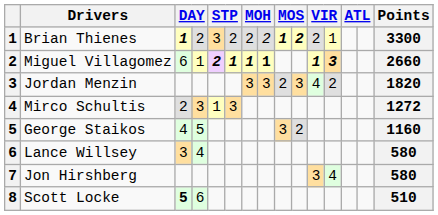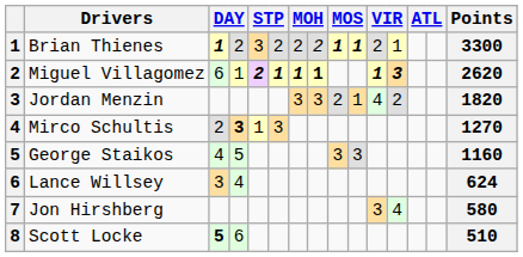 <table class="wikitable" style="font-size:85%; text-align:center">
 <tr>
 <th></th>
 <th>Drivers</th>
 <th colspan="2"><a href='#'>DAY</a><br></th>
 <th colspan="2"><a href='#'>STP</a><br></th>
 <th colspan="2"><a href='#'>MOH</a><br></th>
 <th colspan="2"><a href='#'>MOS</a><br></th>
 <th colspan="2"><a href='#'>VIR</a><br></th>
 <th colspan="2"><a href='#'>ATL</a><br></th>
 <th>Points</th>
 </tr>
 <tr>
 <th>1</th>
 <td align="left"> Brian Thienes</td>
 <td style="background:#ffffbf;"><strong><em>1</em></strong></td>
 <td style="background:#dfdfdf;">2</td>
 <td style="background:#ffdf9f;">3</td>
 <td style="background:#dfdfdf;">2</td>
 <td style="background:#dfdfdf;">2</td>
 <td style="background:#dfdfdf;"><em>2</em></td>
 <td style="background:#ffffbf;"><strong><em>1</em></strong></td>
-<td style="background:#ffffbf;"><strong><em>2</em></strong></td>
+<td style="background:#ffffbf;"><strong><em>1</em></strong></td>
 <td style="background:#dfdfdf;">2</td>
 <td style="background:#ffffbf;">1</td>
 <td></td>
 <td></td>
 <th>3300</th>
 </tr>
 <tr>
 <th>2</th>
 <td align="left"> Miguel Villagomez</td>
 <td style="background:#dfffdf;">6</td>
 <td style="background:#ffffbf;">1</td>
 <td style="background:#efcfff;"><strong><em>2</em></strong></td>
 <td style="background:#ffffbf;"><strong><em>1</em></strong></td>
 <td style="background:#ffffbf;"><strong><em>1</em></strong></td>
 <td style="background:#ffffbf;"><strong>1</strong></td>
 <td></td>
 <td></td>
 <td style="background:#ffffbf;"><strong><em>1</em></strong></td>
 <td style="background:#ffdf9f;"><strong><em>3</em></strong></td>
 <td></td>
 <td></td>
-<th>2660</th>
+<th>2620</th>
 </tr>
 <tr>
 <th>3</th>
 <td align="left"> Jordan Menzin</td>
 <td></td>
 <td></td>
 <td></td>
 <td></td>
 <td style="background:#ffdf9f;">3</td>
 <td style="background:#ffdf9f;">3</td>
 <td style="background:#dfdfdf;">2</td>
-<td style="background:#ffdf9f;">3</td>
+<td style="background:#ffdf9f;">1</td>
 <td style="background:#dfffdf;">4</td>
 <td style="background:#dfdfdf;">2</td>
 <td></td>
 <td></td>
 <th>1820</th>
 </tr>
 <tr>
 <th>4</th>
 <td align="left"> Mirco Schultis</td>
 <td style="background:#dfdfdf;">2</td>
-<td style="background:#ffdf9f;">3</td>
+<td style="background:#ffdf9f;"><strong>3</strong></td>
 <td style="background:#ffffbf;">1</td>
 <td style="background:#ffdf9f;">3</td>
 <td></td>
 <td></td>
 <td></td>
 <td></td>
 <td></td>
 <td></td>
 <td></td>
 <td></td>
-<th>1272</th>
+<th>1270</th>
 </tr>
 <tr>
 <th>5</th>
 <td align="left"> George Staikos</td>
 <td style="background:#dfffdf;">4</td>
 <td style="background:#dfffdf;">5</td>
 <td></td>
 <td></td>
 <td></td>
 <td></td>
 <td style="background:#ffdf9f;">3</td>
-<td style="background:#dfdfdf;">2</td>
+<td style="background:#dfdfdf;">3</td>
 <td></td>
 <td></td>
 <td></td>
 <td></td>
 <th>1160</th>
 </tr>
 <tr>
 <th>6</th>
 <td align="left"> Lance Willsey</td>
 <td style="background:#ffdf9f;">3</td>
 <td style="background:#dfffdf;">4</td>
 <td></td>
 <td></td>
 <td></td>
 <td></td>
 <td></td>
 <td></td>
 <td></td>
 <td></td>
 <td></td>
 <td></td>
-<th>580</th>
+<th>624</th>
 </tr>
 <tr>
 <th>7</th>
 <td align="left"> Jon Hirshberg</td>
 <td></td>
 <td></td>
 <td></td>
 <td></td>
 <td></td>
 <td></td>
 <td></td>
 <td></td>
 <td style="background:#ffdf9f;">3</td>
 <td style="background:#dfffdf;">4</td>
 <td></td>
 <td></td>
 <th>580</th>
 </tr>
 <tr>
 <th>8</th>
 <td align="left"> Scott Locke</td>
 <td style="background:#dfffdf;"><strong>5</strong></td>
 <td style="background:#dfffdf;">6</td>
 <td></td>
 <td></td>
 <td></td>
 <td></td>
 <td></td>
 <td></td>
 <td></td>
 <td></td>
 <td></td>
 <td></td>
 <th>510</th>
 </tr>
 </table>
